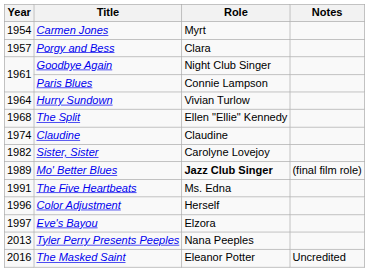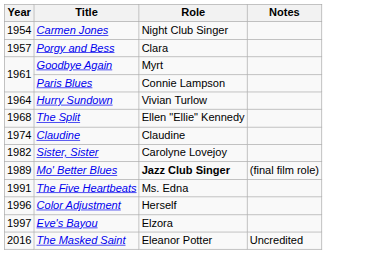 <table class="wikitable">
 <tr>
 <th>Year</th>
 <th>Title</th>
 <th>Role</th>
 <th>Notes</th>
 </tr>
 <tr>
 <td>1954</td>
 <td><em><a href='#'>Carmen Jones</a></em></td>
-<td>Myrt</td>
+<td>Night Club Singer</td>
 <td></td>
 </tr>
 <tr>
 <td>1957</td>
 <td><em><a href='#'>Porgy and Bess</a></em></td>
 <td>Clara</td>
 <td></td>
 </tr>
 <tr>
 <td rowspan=2>1961</td>
 <td><em><a href='#'>Goodbye Again</a></em></td>
-<td>Night Club Singer</td>
+<td>Myrt</td>
 <td></td>
 </tr>
 <tr>
 <td><em><a href='#'>Paris Blues</a></em></td>
 <td>Connie Lampson</td>
 <td></td>
 </tr>
 <tr>
 <td>1964</td>
 <td><em><a href='#'>Hurry Sundown</a></em></td>
 <td>Vivian Turlow</td>
 <td></td>
 </tr>
 <tr>
 <td>1968</td>
 <td><em><a href='#'>The Split</a></em></td>
 <td>Ellen "Ellie" Kennedy</td>
 <td></td>
 </tr>
 <tr>
 <td>1974</td>
 <td><em><a href='#'>Claudine</a></em></td>
 <td>Claudine</td>
 <td></td>
 </tr>
 <tr>
 <td>1982</td>
 <td><em><a href='#'>Sister, Sister</a></em></td>
 <td>Carolyne Lovejoy</td>
 <td></td>
 </tr>
 <tr>
 <td>1989</td>
 <td><em><a href='#'>Mo' Better Blues</a></em></td>
 <td><strong>Jazz Club Singer</strong></td>
 <td>(final film role)</td>
 </tr>
 <tr>
 <td>1991</td>
 <td><em><a href='#'>The Five Heartbeats</a></em></td>
 <td>Ms. Edna</td>
 <td></td>
 </tr>
 <tr>
 <td>1996</td>
 <td><em><a href='#'>Color Adjustment</a></em></td>
 <td>Herself</td>
 <td></td>
 </tr>
 <tr>
 <td>1997</td>
 <td><em><a href='#'>Eve's Bayou</a></em></td>
 <td>Elzora</td>
 <td></td>
 </tr>
 <tr>
-<td>2013</td>
-<td><em><a href='#'>Tyler Perry Presents Peeples</a></em></td>
-<td>Nana Peeples</td>
-<td></td>
-</tr>
-<tr>
 <td>2016</td>
 <td><em><a href='#'>The Masked Saint</a></em></td>
 <td>Eleanor Potter</td>
 <td>Uncredited</td>
 </tr>
 </table>
